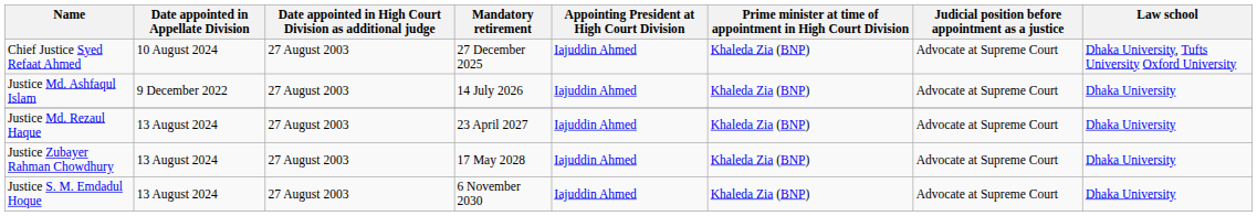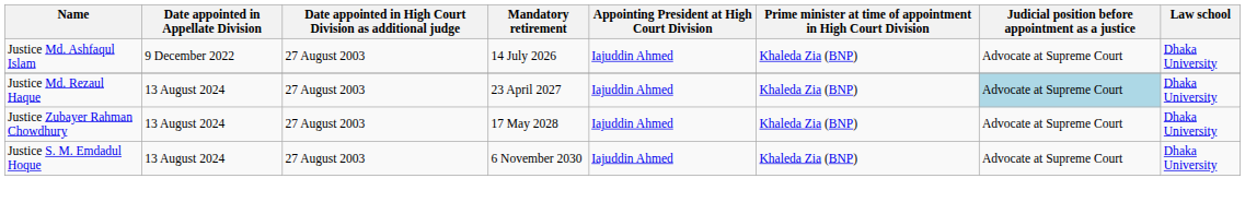 <table class="wikitable">
 <tr valign="top">
 <th>Name</th>
 <th>Date appointed in Appellate Division</th>
 <th>Date appointed in High Court Division as additional judge</th>
 <th>Mandatory retirement</th>
 <th>Appointing President at High Court Division</th>
 <th>Prime minister at time of appointment in High Court Division</th>
 <th>Judicial position before appointment as a justice</th>
 <th>Law school</th>
-</tr>
-<tr valign="top">
-<td>Chief Justice <a href='#'>Syed Refaat Ahmed</a></td>
-<td>10 August 2024</td>
-<td>27 August 2003</td>
-<td>27 December 2025</td>
-<td><a href='#'>Iajuddin Ahmed</a></td>
-<td><a href='#'>Khaleda Zia</a> (<a href='#'>BNP</a>)</td>
-<td>Advocate at Supreme Court</td>
-<td><a href='#'>Dhaka University</a>, <a href='#'>Tufts University</a> <a href='#'>Oxford University</a></td>
 </tr>
 <tr>
 <td>Justice <a href='#'>Md. Ashfaqul Islam</a></td>
 <td>9 December 2022</td>
 <td>27 August 2003</td>
 <td>14 July 2026</td>
 <td><a href='#'>Iajuddin Ahmed</a></td>
 <td><a href='#'>Khaleda Zia</a> (<a href='#'>BNP</a>)</td>
 <td>Advocate at Supreme Court</td>
 <td><a href='#'>Dhaka University</a></td>
 </tr>
 <tr>
 </tr>
 <tr>
 <td>Justice <a href='#'>Md. Rezaul Haque</a></td>
 <td>13 August 2024</td>
 <td>27 August 2003</td>
 <td>23 April 2027</td>
 <td><a href='#'>Iajuddin Ahmed</a></td>
 <td><a href='#'>Khaleda Zia</a> (<a href='#'>BNP</a>)</td>
-<td>Advocate at Supreme Court</td>
+<td style="background: lightblue;">Advocate at Supreme Court</td>
 <td><a href='#'>Dhaka University</a></td>
 </tr>
 <tr>
 <td>Justice <a href='#'>Zubayer Rahman Chowdhury</a></td>
 <td>13 August 2024</td>
 <td>27 August 2003</td>
 <td>17 May 2028</td>
 <td><a href='#'>Iajuddin Ahmed</a></td>
 <td><a href='#'>Khaleda Zia</a> (<a href='#'>BNP</a>)</td>
 <td>Advocate at Supreme Court</td>
 <td><a href='#'>Dhaka University</a></td>
 </tr>
 <tr>
 <td>Justice <a href='#'>S. M. Emdadul Hoque</a></td>
 <td>13 August 2024</td>
 <td>27 August 2003</td>
 <td>6 November 2030</td>
 <td><a href='#'>Iajuddin Ahmed</a></td>
 <td><a href='#'>Khaleda Zia</a> (<a href='#'>BNP</a>)</td>
 <td>Advocate at Supreme Court</td>
 <td><a href='#'>Dhaka University</a></td>
 </tr>
 </table>
